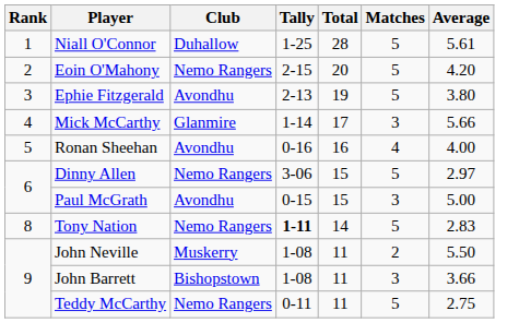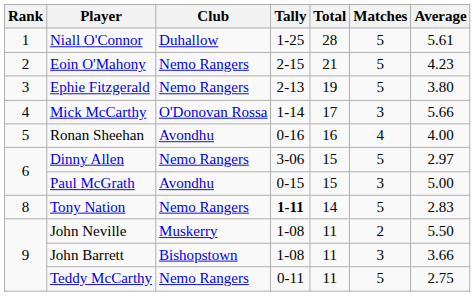 <table class="wikitable">
 <tr>
 <th>Rank</th>
 <th>Player</th>
 <th>Club</th>
 <th>Tally</th>
 <th>Total</th>
 <th>Matches</th>
 <th>Average</th>
 </tr>
 <tr>
 <td rowspan="1" style="text-align:center;">1</td>
 <td><a href='#'>Niall O'Connor</a></td>
 <td><a href='#'>Duhallow</a></td>
 <td align=center>1-25</td>
 <td align=center>28</td>
 <td align=center>5</td>
 <td align=center>5.61</td>
 </tr>
 <tr>
 <td rowspan="1" style="text-align:center;">2</td>
 <td><a href='#'>Eoin O'Mahony</a></td>
 <td><a href='#'>Nemo Rangers</a></td>
 <td align=center>2-15</td>
-<td align=center>20</td>
+<td align=center>21</td>
 <td align=center>5</td>
-<td align=center>4.20</td>
+<td align=center>4.23</td>
 </tr>
 <tr>
 <td rowspan="1" style="text-align:center;">3</td>
 <td><a href='#'>Ephie Fitzgerald</a></td>
-<td><a href='#'>Avondhu</a></td>
+<td><a href='#'>Nemo Rangers</a></td>
 <td align=center>2-13</td>
 <td align=center>19</td>
 <td align=center>5</td>
 <td align=center>3.80</td>
 </tr>
 <tr>
 <td rowspan="1" style="text-align:center;">4</td>
 <td><a href='#'>Mick McCarthy</a></td>
-<td><a href='#'>Glanmire</a></td>
+<td><a href='#'>O'Donovan Rossa</a></td>
 <td align=center>1-14</td>
 <td align=center>17</td>
 <td align=center>3</td>
 <td align=center>5.66</td>
 </tr>
 <tr>
 <td rowspan="1" style="text-align:center;">5</td>
 <td>Ronan Sheehan</td>
 <td><a href='#'>Avondhu</a></td>
 <td align=center>0-16</td>
 <td align=center>16</td>
 <td align=center>4</td>
 <td align=center>4.00</td>
 </tr>
 <tr>
 <td rowspan="2" style="text-align:center;">6</td>
 <td><a href='#'>Dinny Allen</a></td>
 <td><a href='#'>Nemo Rangers</a></td>
 <td align=center>3-06</td>
 <td align=center>15</td>
 <td align=center>5</td>
 <td align=center>2.97</td>
 </tr>
 <tr>
 <td><a href='#'>Paul McGrath</a></td>
 <td><a href='#'>Avondhu</a></td>
 <td align=center>0-15</td>
 <td align=center>15</td>
 <td align=center>3</td>
 <td align=center>5.00</td>
 </tr>
 <tr>
 <td rowspan="1" style="text-align:center;">8</td>
 <td><a href='#'>Tony Nation</a></td>
 <td><a href='#'>Nemo Rangers</a></td>
 <td align=center><strong>1-11</strong></td>
 <td align=center>14</td>
 <td align=center>5</td>
 <td align=center>2.83</td>
 </tr>
 <tr>
 <td rowspan="3" style="text-align:center;">9</td>
 <td>John Neville</td>
 <td><a href='#'>Muskerry</a></td>
 <td align=center>1-08</td>
 <td align=center>11</td>
 <td align=center>2</td>
 <td align=center>5.50</td>
 </tr>
 <tr>
 <td>John Barrett</td>
 <td><a href='#'>Bishopstown</a></td>
 <td align=center>1-08</td>
 <td align=center>11</td>
 <td align=center>3</td>
 <td align=center>3.66</td>
 </tr>
 <tr>
 <td><a href='#'>Teddy McCarthy</a></td>
 <td><a href='#'>Nemo Rangers</a></td>
 <td align=center>0-11</td>
 <td align=center>11</td>
 <td align=center>5</td>
 <td align=center>2.75</td>
 </tr>
 </table>
